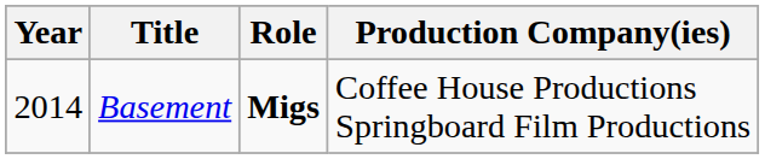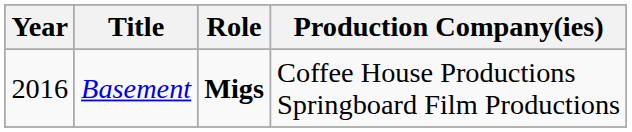 <table class="wikitable sortable">
 <tr>
 <th>Year</th>
 <th>Title</th>
 <th>Role</th>
 <th>Production Company(ies)</th>
 </tr>
 <tr>
-<td>2014</td>
+<td>2016</td>
 <td><em><a href='#'>Basement</a></em></td>
 <td><strong>Migs</strong></td>
 <td>Coffee House Productions<br>Springboard Film Productions</td>
 </tr>
 </table>
